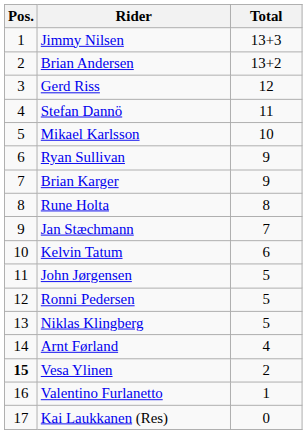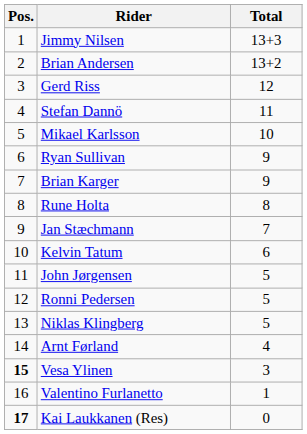 <table class=wikitable>
 <tr>
 <th width=25px>Pos.</th>
 <th width=200px>Rider</th>
 <th width=70px>Total</th>
 </tr>
 <tr align=center >
 <td>1</td>
 <td align=left> <a href='#'>Jimmy Nilsen</a></td>
 <td>13+3</td>
 </tr>
 <tr align=center >
 <td>2</td>
 <td align=left> <a href='#'>Brian Andersen</a></td>
 <td>13+2</td>
 </tr>
 <tr align=center >
 <td>3</td>
 <td align=left> <a href='#'>Gerd Riss</a></td>
 <td>12</td>
 </tr>
 <tr align=center >
 <td>4</td>
 <td align=left> <a href='#'>Stefan Dannö</a></td>
 <td>11</td>
 </tr>
 <tr align=center >
 <td>5</td>
 <td align=left> <a href='#'>Mikael Karlsson</a></td>
 <td>10</td>
 </tr>
 <tr align=center >
 <td>6</td>
 <td align=left> <a href='#'>Ryan Sullivan</a></td>
 <td>9</td>
 </tr>
 <tr align=center >
 <td>7</td>
 <td align=left> <a href='#'>Brian Karger</a></td>
 <td>9</td>
 </tr>
 <tr align=center >
 <td>8</td>
 <td align=left> <a href='#'>Rune Holta</a></td>
 <td>8</td>
 </tr>
 <tr align=center>
 <td>9</td>
 <td align=left> <a href='#'>Jan Stæchmann</a></td>
 <td>7</td>
 </tr>
 <tr align=center>
 <td>10</td>
 <td align=left> <a href='#'>Kelvin Tatum</a></td>
 <td>6</td>
 </tr>
 <tr align=center>
 <td>11</td>
 <td align=left> <a href='#'>John Jørgensen</a></td>
 <td>5</td>
 </tr>
 <tr align=center>
 <td>12</td>
 <td align=left> <a href='#'>Ronni Pedersen</a></td>
 <td>5</td>
 </tr>
 <tr align=center>
 <td>13</td>
 <td align=left> <a href='#'>Niklas Klingberg</a></td>
 <td>5</td>
 </tr>
 <tr align=center>
 <td>14</td>
 <td align=left> <a href='#'>Arnt Førland</a></td>
 <td>4</td>
 </tr>
 <tr align=center>
 <td><strong>15</strong></td>
 <td align=left> <a href='#'>Vesa Ylinen</a></td>
-<td>2</td>
+<td>3</td>
 </tr>
 <tr align=center>
 <td>16</td>
 <td align=left> <a href='#'>Valentino Furlanetto</a></td>
 <td>1</td>
 </tr>
 <tr align=center>
-<td>17</td>
+<td><strong>17</strong></td>
 <td align=left> <a href='#'>Kai Laukkanen</a> (Res)</td>
 <td>0</td>
 </tr>
 </table>
